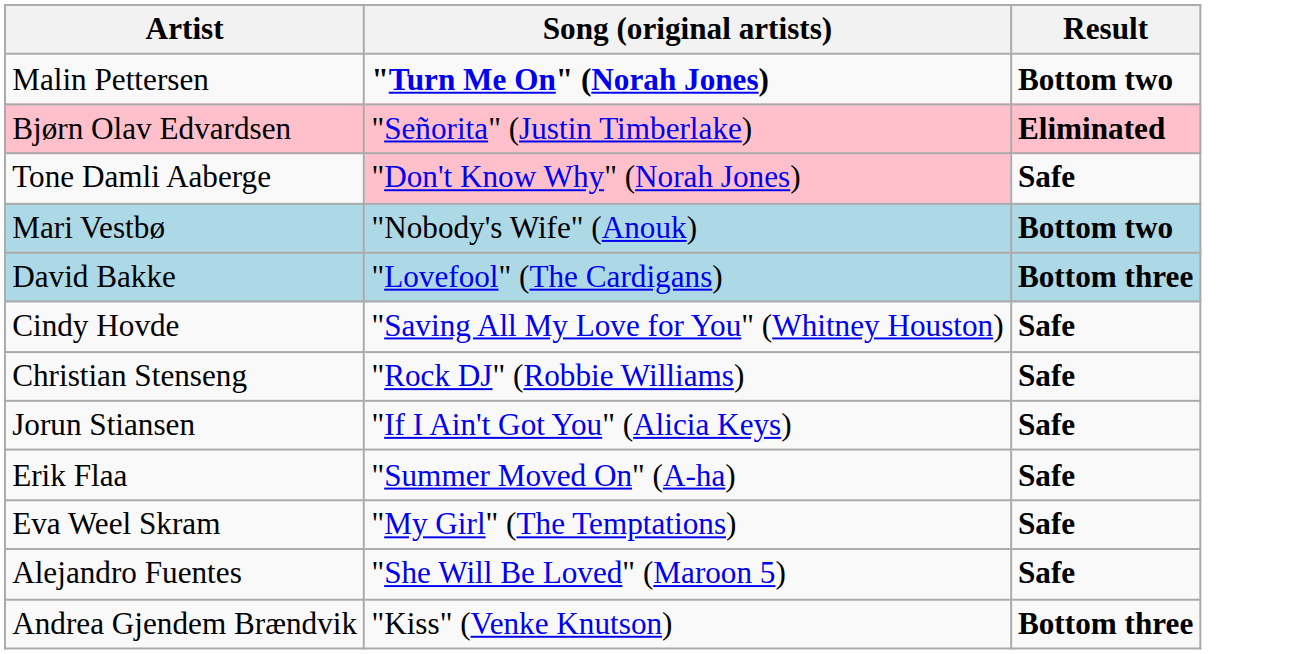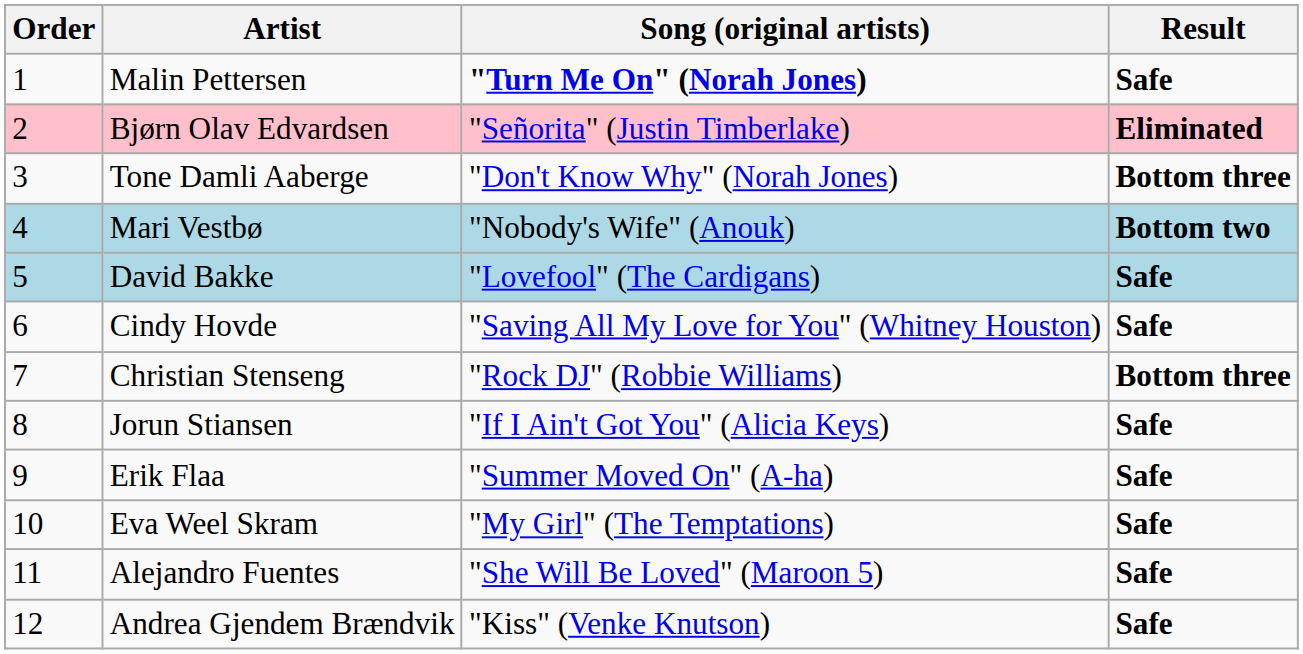 <table class=wikitable>
 <tr>
+<th>Order</th>
 <th>Artist</th>
 <th>Song (original artists)</th>
 <th>Result</th>
 </tr>
 <tr>
+<td>1</td>
 <td>Malin Pettersen</td>
 <td><strong>"<a href='#'>Turn Me On</a>" (<a href='#'>Norah Jones</a>)</strong></td>
-<td><strong>Bottom two</strong></td>
+<td><strong>Safe</strong></td>
 </tr>
 <tr style="background:pink;">
+<td>2</td>
 <td>Bjørn Olav Edvardsen</td>
 <td>"<a href='#'>Señorita</a>" (<a href='#'>Justin Timberlake</a>)</td>
 <td><strong>Eliminated</strong></td>
 </tr>
 <tr>
+<td>3</td>
 <td>Tone Damli Aaberge</td>
-<td style="background: pink;">"<a href='#'>Don't Know Why</a>" (<a href='#'>Norah Jones</a>)</td>
-<td><strong>Safe</strong></td>
+<td>"<a href='#'>Don't Know Why</a>" (<a href='#'>Norah Jones</a>)</td>
+<td><strong>Bottom three</strong></td>
 </tr>
 <tr style="background:lightblue;">
+<td>4</td>
 <td>Mari Vestbø</td>
 <td>"Nobody's Wife" (<a href='#'>Anouk</a>)</td>
 <td><strong>Bottom two</strong></td>
 </tr>
 <tr style="background:lightblue;">
+<td>5</td>
 <td>David Bakke</td>
 <td>"<a href='#'>Lovefool</a>" (<a href='#'>The Cardigans</a>)</td>
-<td><strong>Bottom three</strong></td>
+<td><strong>Safe</strong></td>
 </tr>
 <tr>
+<td>6</td>
 <td>Cindy Hovde</td>
 <td>"<a href='#'>Saving All My Love for You</a>" (<a href='#'>Whitney Houston</a>)</td>
 <td><strong>Safe</strong></td>
 </tr>
 <tr>
+<td>7</td>
 <td>Christian Stenseng</td>
 <td>"<a href='#'>Rock DJ</a>" (<a href='#'>Robbie Williams</a>)</td>
-<td><strong>Safe</strong></td>
+<td><strong>Bottom three</strong></td>
 </tr>
 <tr>
+<td>8</td>
 <td>Jorun Stiansen</td>
 <td>"<a href='#'>If I Ain't Got You</a>" (<a href='#'>Alicia Keys</a>)</td>
 <td><strong>Safe</strong></td>
 </tr>
 <tr>
+<td>9</td>
 <td>Erik Flaa</td>
 <td>"<a href='#'>Summer Moved On</a>" (<a href='#'>A-ha</a>)</td>
 <td><strong>Safe</strong></td>
 </tr>
 <tr>
+<td>10</td>
 <td>Eva Weel Skram</td>
 <td>"<a href='#'>My Girl</a>" (<a href='#'>The Temptations</a>)</td>
 <td><strong>Safe</strong></td>
 </tr>
 <tr>
+<td>11</td>
 <td>Alejandro Fuentes</td>
 <td>"<a href='#'>She Will Be Loved</a>" (<a href='#'>Maroon 5</a>)</td>
 <td><strong>Safe</strong></td>
 </tr>
 <tr>
+<td>12</td>
 <td>Andrea Gjendem Brændvik</td>
 <td>"Kiss" (<a href='#'>Venke Knutson</a>)</td>
-<td><strong>Bottom three</strong></td>
+<td><strong>Safe</strong></td>
 </tr>
 </table>
